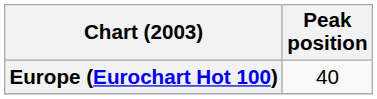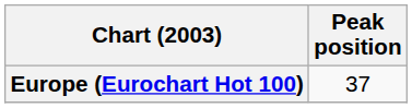 <table class="wikitable sortable plainrowheaders" style="text-align:center">
 <tr>
 <th>Chart (2003)</th>
 <th>Peak<br>position</th>
 </tr>
 <tr>
 <th scope="row">Europe (<a href='#'>Eurochart Hot 100</a>)</th>
-<td>40</td>
+<td>37</td>
 </tr>
 <tr>
 </tr>
 <tr>
 </tr>
 <tr>
 </tr>
 </table>
